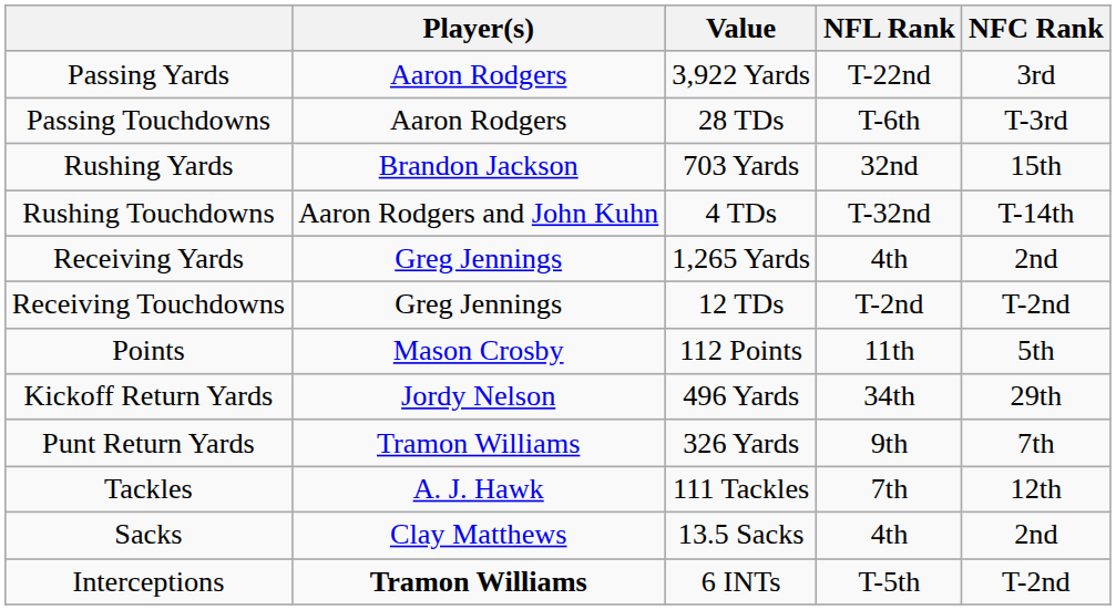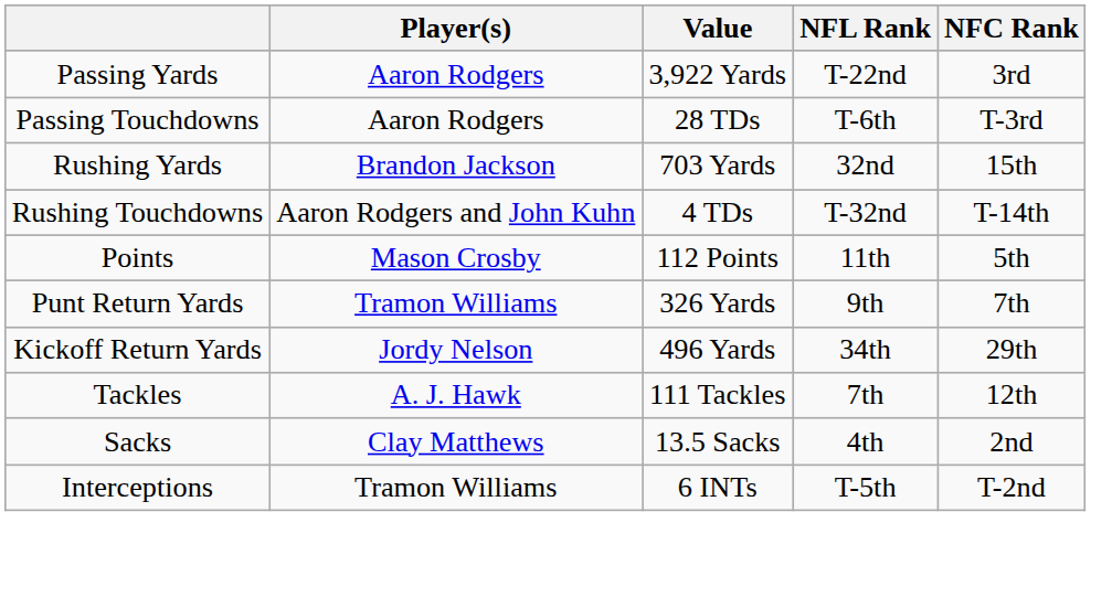 <table class="wikitable">
 <tr>
 <th></th>
 <th>Player(s)</th>
 <th>Value</th>
 <th>NFL Rank</th>
 <th>NFC Rank</th>
 </tr>
 <tr style="background:#ffddoo; text-align:center;">
 <td>Passing Yards</td>
 <td><a href='#'>Aaron Rodgers</a></td>
 <td>3,922 Yards</td>
 <td>T-22nd</td>
 <td>3rd</td>
 </tr>
 <tr style="background:#ffddoo; text-align:center;">
 <td>Passing Touchdowns</td>
 <td>Aaron Rodgers</td>
 <td>28 TDs</td>
 <td>T-6th</td>
 <td>T-3rd</td>
 </tr>
 <tr style="background:#ffddoo; text-align:center;">
 <td>Rushing Yards</td>
 <td><a href='#'>Brandon Jackson</a></td>
 <td>703 Yards</td>
 <td>32nd</td>
 <td>15th</td>
 </tr>
 <tr style="background:#ffddoo; text-align:center;">
 <td>Rushing Touchdowns</td>
 <td>Aaron Rodgers and <a href='#'>John Kuhn</a></td>
 <td>4 TDs</td>
 <td>T-32nd</td>
 <td>T-14th</td>
 </tr>
 <tr style="background:#ffddoo; text-align:center;">
-<td>Receiving Yards</td>
-<td><a href='#'>Greg Jennings</a></td>
-<td>1,265 Yards</td>
-<td>4th</td>
-<td>2nd</td>
-</tr>
-<tr style="background:#ffddoo; text-align:center;">
-<td>Receiving Touchdowns</td>
-<td>Greg Jennings</td>
-<td>12 TDs</td>
-<td>T-2nd</td>
-<td>T-2nd</td>
-</tr>
-<tr style="background:#ffddoo; text-align:center;">
 <td>Points</td>
 <td><a href='#'>Mason Crosby</a></td>
 <td>112 Points</td>
 <td>11th</td>
 <td>5th</td>
 </tr>
 <tr style="background:#ffddoo; text-align:center;">
+<td>Punt Return Yards</td>
+<td><a href='#'>Tramon Williams</a></td>
+<td>326 Yards</td>
+<td>9th</td>
+<td>7th</td>
+</tr>
+<tr style="background:#ffddoo; text-align:center;">
 <td>Kickoff Return Yards</td>
 <td><a href='#'>Jordy Nelson</a></td>
 <td>496 Yards</td>
 <td>34th</td>
 <td>29th</td>
-</tr>
-<tr style="background:#ffddoo; text-align:center;">
-<td>Punt Return Yards</td>
-<td><a href='#'>Tramon Williams</a></td>
-<td>326 Yards</td>
-<td>9th</td>
-<td>7th</td>
 </tr>
 <tr style="background:#ffddoo; text-align:center;">
 <td>Tackles</td>
 <td><a href='#'>A. J. Hawk</a></td>
 <td>111 Tackles</td>
 <td>7th</td>
 <td>12th</td>
 </tr>
 <tr style="background:#ffddoo; text-align:center;">
 <td>Sacks</td>
 <td><a href='#'>Clay Matthews</a></td>
 <td>13.5 Sacks</td>
 <td>4th</td>
 <td>2nd</td>
 </tr>
 <tr style="background:#ffddoo; text-align:center;">
 <td>Interceptions</td>
-<td><strong>Tramon Williams</strong></td>
+<td>Tramon Williams</td>
 <td>6 INTs</td>
 <td>T-5th</td>
 <td>T-2nd</td>
 </tr>
 </table>
